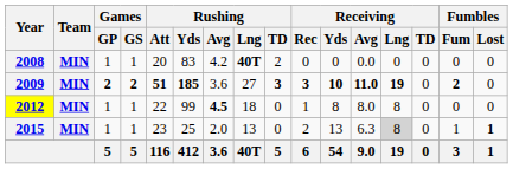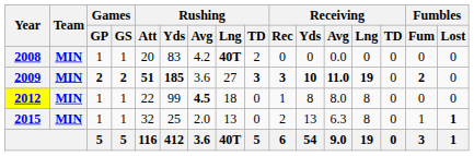 <table class="wikitable" style="text-align:center">
 <tr>
 <th rowspan="2">Year</th>
 <th rowspan="2">Team</th>
 <th colspan="2">Games</th>
 <th colspan="5">Rushing</th>
 <th colspan="5">Receiving</th>
 <th colspan="2">Fumbles</th>
 </tr>
 <tr>
 <th>GP</th>
 <th>GS</th>
 <th>Att</th>
 <th>Yds</th>
 <th>Avg</th>
 <th>Lng</th>
 <th>TD</th>
 <th>Rec</th>
 <th>Yds</th>
 <th>Avg</th>
 <th>Lng</th>
 <th>TD</th>
 <th>Fum</th>
 <th>Lost</th>
 </tr>
 <tr>
 <th><a href='#'>2008</a></th>
 <th><a href='#'>MIN</a></th>
 <td>1</td>
 <td>1</td>
 <td>20</td>
 <td>83</td>
 <td>4.2</td>
 <td><strong>40T</strong></td>
 <td>2</td>
 <td>0</td>
 <td>0</td>
 <td>0.0</td>
 <td>0</td>
 <td>0</td>
 <td>0</td>
 <td>0</td>
 </tr>
 <tr>
 <th><a href='#'>2009</a></th>
 <th><a href='#'>MIN</a></th>
 <td><strong>2</strong></td>
 <td><strong>2</strong></td>
 <td><strong>51</strong></td>
 <td><strong>185</strong></td>
 <td>3.6</td>
 <td>27</td>
 <td><strong>3</strong></td>
 <td><strong>3</strong></td>
 <td><strong>10</strong></td>
 <td><strong>11.0</strong></td>
 <td><strong>19</strong></td>
 <td>0</td>
 <td><strong>2</strong></td>
 <td>0</td>
 </tr>
 <tr>
 <th style="background:#ffff00; width:3em"><a href='#'>2012</a></th>
 <th><a href='#'>MIN</a></th>
 <td>1</td>
 <td>1</td>
 <td>22</td>
 <td>99</td>
 <td><strong>4.5</strong></td>
 <td>18</td>
 <td>0</td>
 <td>1</td>
 <td>8</td>
 <td>8.0</td>
 <td>8</td>
 <td>0</td>
 <td>0</td>
 <td>0</td>
 </tr>
 <tr>
 <th><a href='#'>2015</a></th>
 <th><a href='#'>MIN</a></th>
 <td>1</td>
 <td>1</td>
-<td>23</td>
+<td>32</td>
 <td>25</td>
 <td>2.0</td>
 <td>13</td>
 <td>0</td>
 <td>2</td>
 <td>13</td>
 <td>6.3</td>
-<td style="background: lightgrey;">8</td>
+<td>8</td>
 <td>0</td>
 <td>1</td>
 <td><strong>1</strong></td>
 </tr>
 <tr>
 <th colspan="2"></th>
 <th>5</th>
 <th>5</th>
 <th>116</th>
 <th>412</th>
 <th>3.6</th>
 <th>40T</th>
 <th>5</th>
 <th>6</th>
 <th>54</th>
 <th>9.0</th>
 <th>19</th>
 <th>0</th>
 <th>3</th>
 <th>1</th>
 </tr>
 </table>
